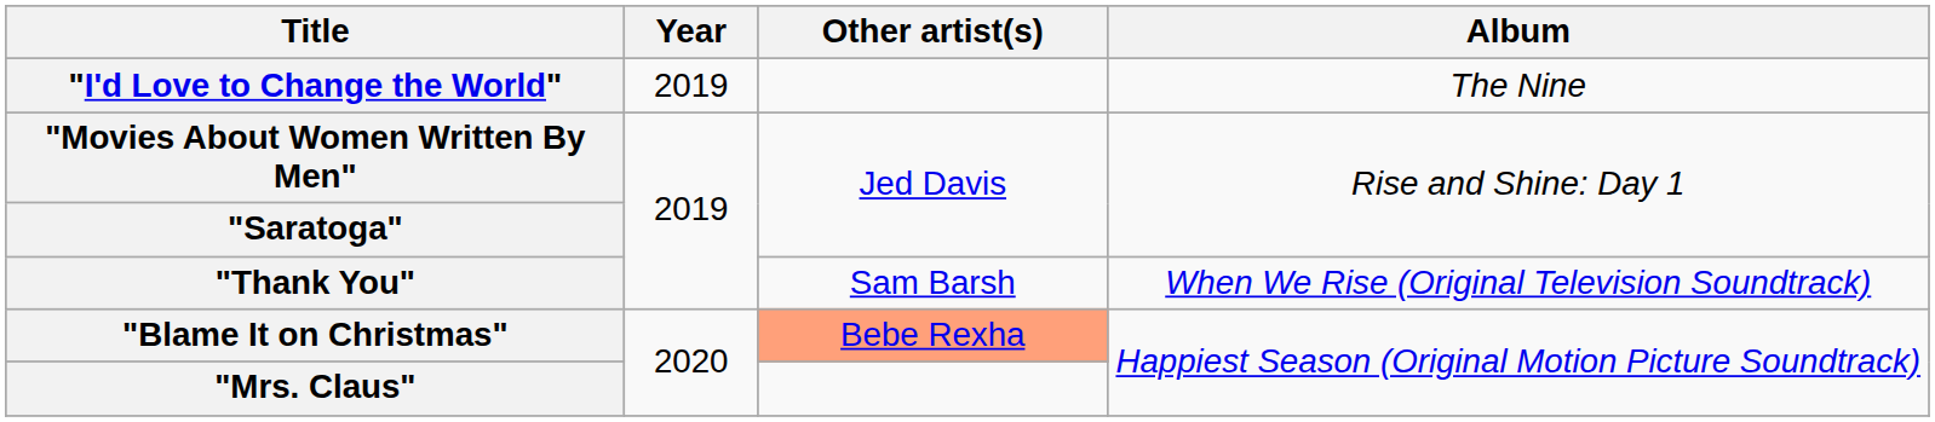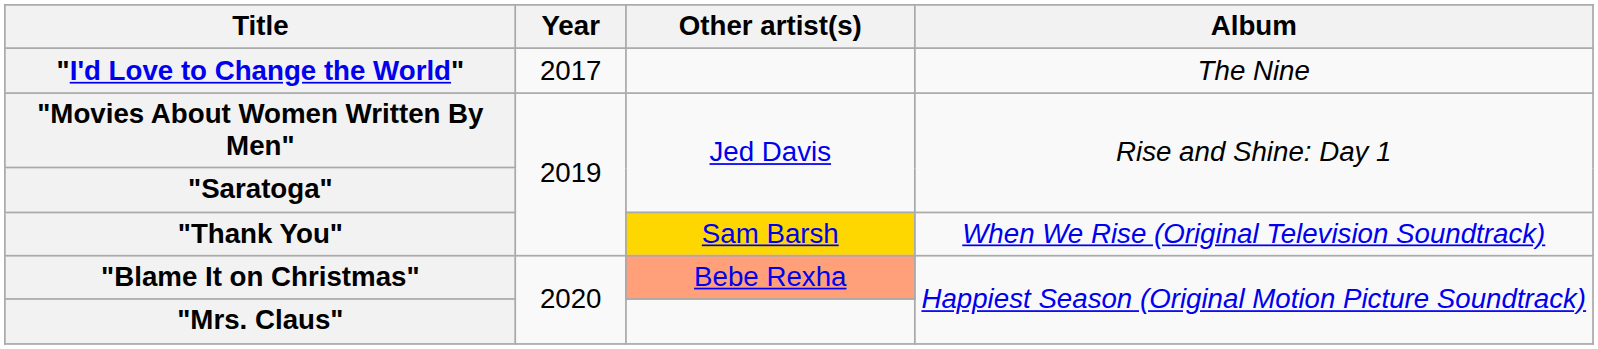 <table class="wikitable plainrowheaders" style="text-align:center;">
 <tr>
 <th scope="col" style="width:18em;">Title</th>
 <th scope="col" style="width:3.5em;">Year</th>
 <th scope="col" style="width:10em;">Other artist(s)</th>
 <th scope="col">Album</th>
 </tr>
 <tr>
 <th scope="row">"<a href='#'>I'd Love to Change the World</a>"</th>
-<td>2019</td>
+<td>2017</td>
 <td></td>
 <td><em>The Nine</em></td>
 </tr>
 <tr>
 <th scope="row">"Movies About Women Written By Men"</th>
 <td rowspan="3">2019</td>
 <td rowspan="2"><a href='#'>Jed Davis</a></td>
 <td rowspan="2"><em>Rise and Shine: Day 1</em></td>
 </tr>
 <tr>
 <th scope="row">"Saratoga"</th>
 </tr>
 <tr>
 <th scope="row">"Thank You"</th>
-<td><a href='#'>Sam Barsh</a></td>
+<td style="background: gold;"><a href='#'>Sam Barsh</a></td>
 <td><em><a href='#'>When We Rise (Original Television Soundtrack)</a></em></td>
 </tr>
 <tr>
 <th scope="row">"Blame It on Christmas"</th>
 <td rowspan="2">2020</td>
 <td style="background: lightsalmon;"><a href='#'>Bebe Rexha</a></td>
 <td rowspan="2"><em><a href='#'>Happiest Season (Original Motion Picture Soundtrack)</a></em></td>
 </tr>
 <tr>
 <th scope="row">"Mrs. Claus"</th>
 <td></td>
 </tr>
 </table>
